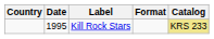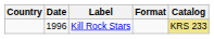 <table class="wikitable" style="font-size:85%;">
 <tr>
 <th>Country</th>
 <th>Date</th>
 <th>Label</th>
 <th>Format</th>
 <th>Catalog</th>
 </tr>
 <tr>
 <td></td>
-<td>1995</td>
+<td>1996</td>
 <td><a href='#'>Kill Rock Stars</a></td>
 <td></td>
 <td style="background: khaki;">KRS 233</td>
 </tr>
 </table>
